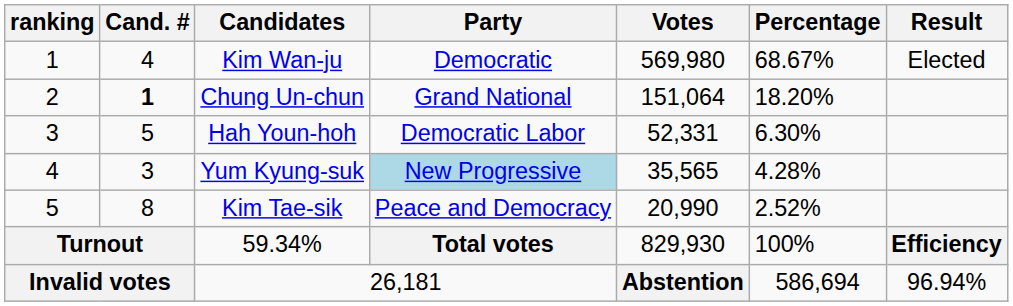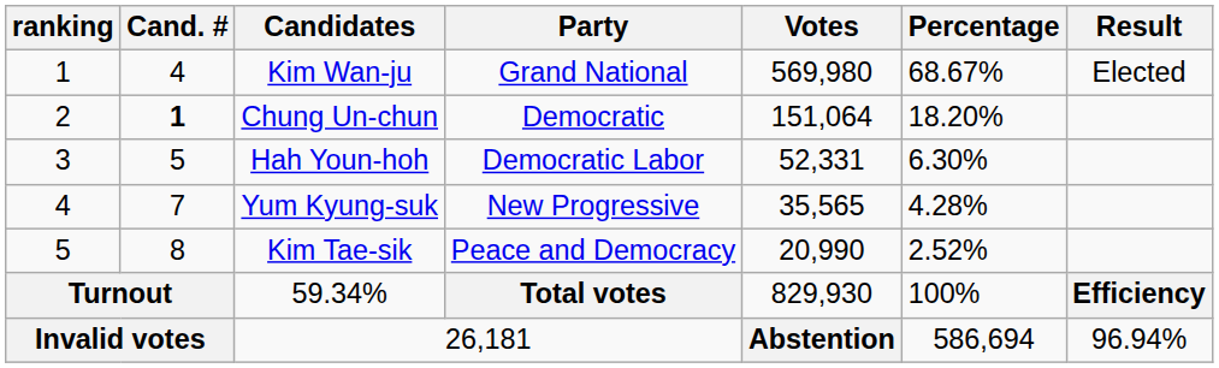 <table class="wikitable sortable" style="text-align:center;">
 <tr>
 <th>ranking</th>
 <th>Cand. #</th>
 <th>Candidates</th>
 <th>Party</th>
 <th>Votes</th>
 <th>Percentage</th>
 <th>Result</th>
 </tr>
 <tr>
 <td>1</td>
 <td>4</td>
 <td><a href='#'>Kim Wan-ju</a></td>
-<td><a href='#'>Democratic</a></td>
+<td><a href='#'>Grand National</a></td>
 <td>569,980</td>
 <td align=left>68.67%</td>
 <td>Elected</td>
 </tr>
 <tr>
 <td>2</td>
 <td><strong>1</strong></td>
 <td><a href='#'>Chung Un-chun</a></td>
-<td><a href='#'>Grand National</a></td>
+<td><a href='#'>Democratic</a></td>
 <td>151,064</td>
 <td align=left>18.20%</td>
 <td></td>
 </tr>
 <tr>
 <td>3</td>
 <td>5</td>
 <td><a href='#'>Hah Youn-hoh</a></td>
 <td><a href='#'>Democratic Labor</a></td>
 <td>52,331</td>
 <td align=left>6.30%</td>
 <td></td>
 </tr>
 <tr>
 <td>4</td>
-<td>3</td>
+<td>7</td>
 <td><a href='#'>Yum Kyung-suk</a></td>
-<td style="background: lightblue;"><a href='#'>New Progressive</a></td>
+<td><a href='#'>New Progressive</a></td>
 <td>35,565</td>
 <td align=left>4.28%</td>
 <td></td>
 </tr>
 <tr>
 <td>5</td>
 <td>8</td>
 <td><a href='#'>Kim Tae-sik</a></td>
 <td><a href='#'>Peace and Democracy</a></td>
 <td>20,990</td>
 <td align=left>2.52%</td>
 <td></td>
 </tr>
 <tr class="sortbottom">
 <th colspan=2>Turnout</th>
 <td>59.34%</td>
 <th>Total votes</th>
 <td>829,930</td>
 <td align=left>100%</td>
 <th>Efficiency</th>
 </tr>
 <tr class="sortbottom">
 <th colspan=2>Invalid votes</th>
 <td colspan=2>26,181</td>
 <th>Abstention</th>
 <td>586,694</td>
 <td>96.94%</td>
 </tr>
 </table>
